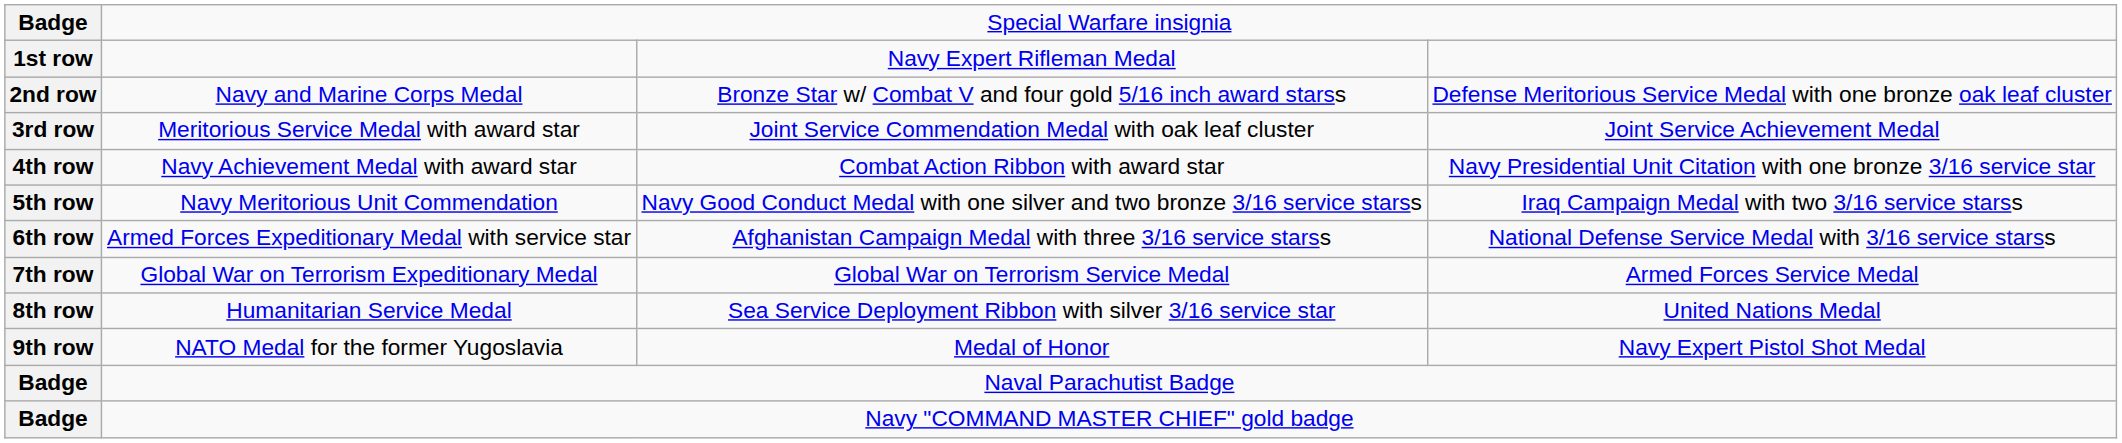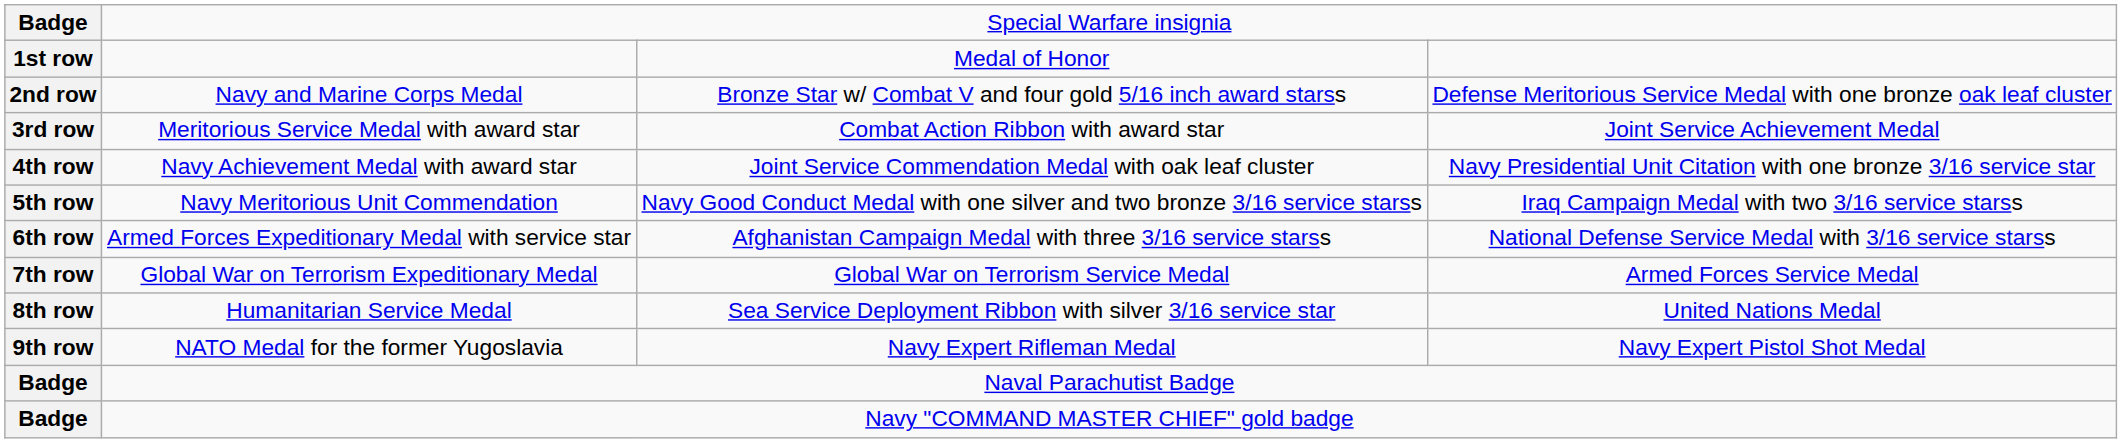 <table class="wikitable" style="margin:1em auto; text-align:center;">
 <tr>
 <th>Badge</th>
 <td colspan="3"><a href='#'>Special Warfare insignia</a></td>
 </tr>
 <tr>
 <th>1st row</th>
 <td></td>
-<td><a href='#'>Navy Expert Rifleman Medal</a></td>
+<td><a href='#'>Medal of Honor</a></td>
 <td></td>
 </tr>
 <tr>
 <th>2nd row</th>
 <td><a href='#'>Navy and Marine Corps Medal</a></td>
 <td><a href='#'>Bronze Star</a> w/ <a href='#'>Combat V</a> and four gold <a href='#'>5/16 inch award stars</a>s</td>
 <td><a href='#'>Defense Meritorious Service Medal</a> with one bronze <a href='#'>oak leaf cluster</a></td>
 </tr>
 <tr>
 <th>3rd row</th>
 <td><a href='#'>Meritorious Service Medal</a> with award star</td>
-<td><a href='#'>Joint Service Commendation Medal</a> with oak leaf cluster</td>
+<td><a href='#'>Combat Action Ribbon</a> with award star</td>
 <td><a href='#'>Joint Service Achievement Medal</a></td>
 </tr>
 <tr>
 <th>4th row</th>
 <td><a href='#'>Navy Achievement Medal</a> with award star</td>
-<td><a href='#'>Combat Action Ribbon</a> with award star</td>
+<td><a href='#'>Joint Service Commendation Medal</a> with oak leaf cluster</td>
 <td><a href='#'>Navy Presidential Unit Citation</a> with one bronze <a href='#'>3/16 service star</a></td>
 </tr>
 <tr>
 <th>5th row</th>
 <td><a href='#'>Navy Meritorious Unit Commendation</a></td>
 <td><a href='#'>Navy Good Conduct Medal</a> with one silver and two bronze <a href='#'>3/16 service stars</a>s</td>
 <td><a href='#'>Iraq Campaign Medal</a> with two <a href='#'>3/16 service stars</a>s</td>
 </tr>
 <tr>
 <th>6th row</th>
 <td><a href='#'>Armed Forces Expeditionary Medal</a> with service star</td>
 <td><a href='#'>Afghanistan Campaign Medal</a> with three <a href='#'>3/16 service stars</a>s</td>
 <td><a href='#'>National Defense Service Medal</a> with <a href='#'>3/16 service stars</a>s</td>
 </tr>
 <tr>
 <th>7th row</th>
 <td><a href='#'>Global War on Terrorism Expeditionary Medal</a></td>
 <td><a href='#'>Global War on Terrorism Service Medal</a></td>
 <td><a href='#'>Armed Forces Service Medal</a></td>
 </tr>
 <tr>
 <th>8th row</th>
 <td><a href='#'>Humanitarian Service Medal</a></td>
 <td><a href='#'>Sea Service Deployment Ribbon</a> with silver <a href='#'>3/16 service star</a></td>
 <td><a href='#'>United Nations Medal</a></td>
 </tr>
 <tr>
 <th>9th row</th>
 <td><a href='#'>NATO Medal</a> for the former Yugoslavia</td>
-<td><a href='#'>Medal of Honor</a></td>
+<td><a href='#'>Navy Expert Rifleman Medal</a></td>
 <td><a href='#'>Navy Expert Pistol Shot Medal</a></td>
 </tr>
 <tr>
 <th>Badge</th>
 <td colspan="3"><a href='#'>Naval Parachutist Badge</a></td>
 </tr>
 <tr>
 <th>Badge</th>
 <td colspan="3"><a href='#'>Navy "COMMAND MASTER CHIEF" gold badge</a></td>
 </tr>
 </table>
